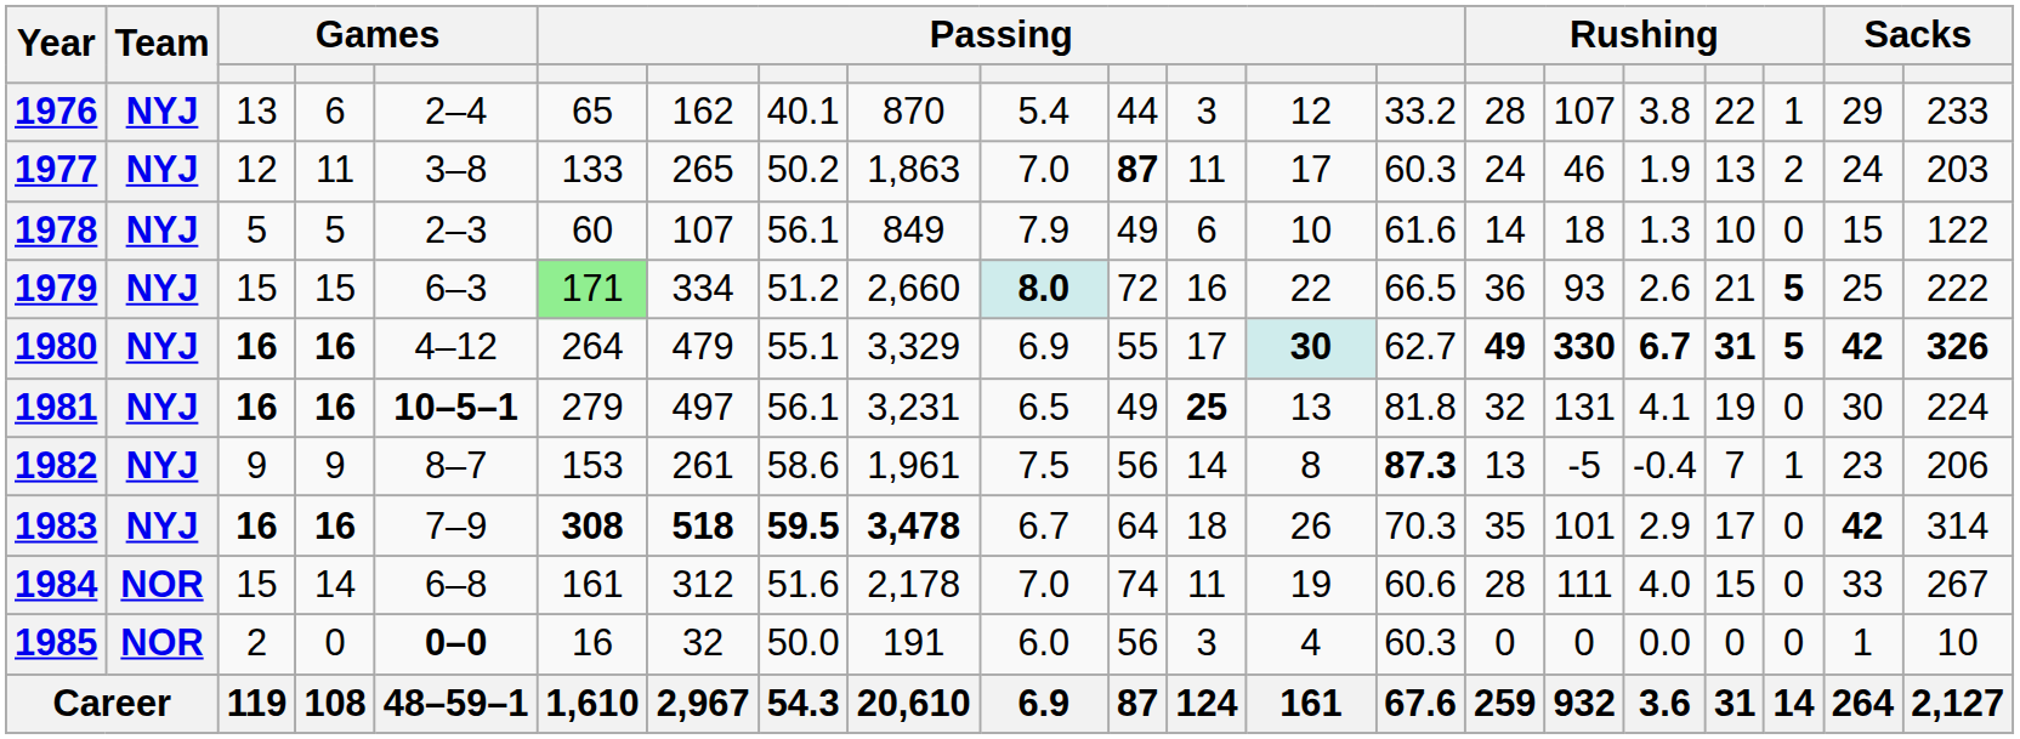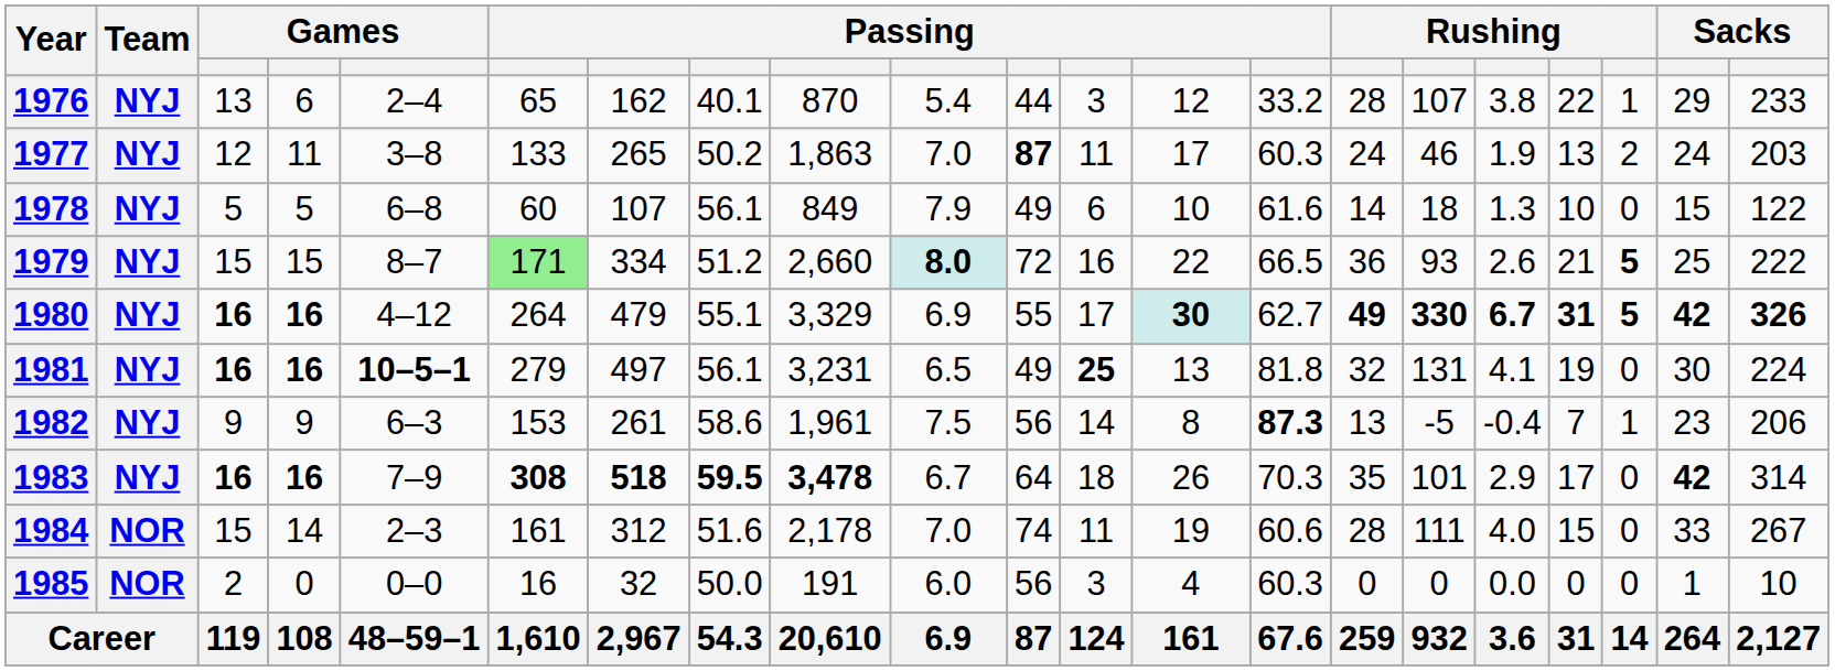 <table class="wikitable" style="text-align:center;">
 <tr>
 <th rowspan="2">Year</th>
 <th rowspan="2">Team</th>
 <th colspan="3">Games</th>
 <th colspan="9">Passing</th>
 <th colspan="5">Rushing</th>
 <th colspan="2">Sacks</th>
 </tr>
 <tr>
 <th></th>
 <th></th>
 <th></th>
 <th></th>
 <th></th>
 <th></th>
 <th></th>
 <th></th>
 <th></th>
 <th></th>
 <th></th>
 <th></th>
 <th></th>
 <th></th>
 <th></th>
 <th></th>
 <th></th>
 <th></th>
 <th></th>
 </tr>
 <tr>
 <th><a href='#'>1976</a></th>
 <th><a href='#'>NYJ</a></th>
 <td>13</td>
 <td>6</td>
 <td>2–4</td>
 <td>65</td>
 <td>162</td>
 <td>40.1</td>
 <td>870</td>
 <td>5.4</td>
 <td>44</td>
 <td>3</td>
 <td>12</td>
 <td>33.2</td>
 <td>28</td>
 <td>107</td>
 <td>3.8</td>
 <td>22</td>
 <td>1</td>
 <td>29</td>
 <td>233</td>
 </tr>
 <tr>
 <th><a href='#'>1977</a></th>
 <th><a href='#'>NYJ</a></th>
 <td>12</td>
 <td>11</td>
 <td>3–8</td>
 <td>133</td>
 <td>265</td>
 <td>50.2</td>
 <td>1,863</td>
 <td>7.0</td>
 <td><strong>87</strong></td>
 <td>11</td>
 <td>17</td>
 <td>60.3</td>
 <td>24</td>
 <td>46</td>
 <td>1.9</td>
 <td>13</td>
 <td>2</td>
 <td>24</td>
 <td>203</td>
 </tr>
 <tr>
 <th><a href='#'>1978</a></th>
 <th><a href='#'>NYJ</a></th>
 <td>5</td>
 <td>5</td>
-<td>2–3</td>
+<td>6–8</td>
 <td>60</td>
 <td>107</td>
 <td>56.1</td>
 <td>849</td>
 <td>7.9</td>
 <td>49</td>
 <td>6</td>
 <td>10</td>
 <td>61.6</td>
 <td>14</td>
 <td>18</td>
 <td>1.3</td>
 <td>10</td>
 <td>0</td>
 <td>15</td>
 <td>122</td>
 </tr>
 <tr>
 <th><a href='#'>1979</a></th>
 <th><a href='#'>NYJ</a></th>
 <td>15</td>
 <td>15</td>
-<td>6–3</td>
+<td>8–7</td>
 <td style="background: lightgreen;">171</td>
 <td>334</td>
 <td>51.2</td>
 <td>2,660</td>
 <td style="background:#cfecec; width:3em;"><strong>8.0</strong></td>
 <td>72</td>
 <td>16</td>
 <td>22</td>
 <td>66.5</td>
 <td>36</td>
 <td>93</td>
 <td>2.6</td>
 <td>21</td>
 <td><strong>5</strong></td>
 <td>25</td>
 <td>222</td>
 </tr>
 <tr>
 <th><a href='#'>1980</a></th>
 <th><a href='#'>NYJ</a></th>
 <td><strong>16</strong></td>
 <td><strong>16</strong></td>
 <td>4–12</td>
 <td>264</td>
 <td>479</td>
 <td>55.1</td>
 <td>3,329</td>
 <td>6.9</td>
 <td>55</td>
 <td>17</td>
 <td style="background:#cfecec; width:3em;"><strong>30</strong></td>
 <td>62.7</td>
 <td><strong>49</strong></td>
 <td><strong>330</strong></td>
 <td><strong>6.7</strong></td>
 <td><strong>31</strong></td>
 <td><strong>5</strong></td>
 <td><strong>42</strong></td>
 <td><strong>326</strong></td>
 </tr>
 <tr>
 <th><a href='#'>1981</a></th>
 <th><a href='#'>NYJ</a></th>
 <td><strong>16</strong></td>
 <td><strong>16</strong></td>
 <td><strong>10–5–1</strong></td>
 <td>279</td>
 <td>497</td>
 <td>56.1</td>
 <td>3,231</td>
 <td>6.5</td>
 <td>49</td>
 <td><strong>25</strong></td>
 <td>13</td>
 <td>81.8</td>
 <td>32</td>
 <td>131</td>
 <td>4.1</td>
 <td>19</td>
 <td>0</td>
 <td>30</td>
 <td>224</td>
 </tr>
 <tr>
 <th><a href='#'>1982</a></th>
 <th><a href='#'>NYJ</a></th>
 <td>9</td>
 <td>9</td>
-<td>8–7</td>
+<td>6–3</td>
 <td>153</td>
 <td>261</td>
 <td>58.6</td>
 <td>1,961</td>
 <td>7.5</td>
 <td>56</td>
 <td>14</td>
 <td>8</td>
 <td><strong>87.3</strong></td>
 <td>13</td>
 <td>-5</td>
 <td>-0.4</td>
 <td>7</td>
 <td>1</td>
 <td>23</td>
 <td>206</td>
 </tr>
 <tr>
 <th><a href='#'>1983</a></th>
 <th><a href='#'>NYJ</a></th>
 <td><strong>16</strong></td>
 <td><strong>16</strong></td>
 <td>7–9</td>
 <td><strong>308</strong></td>
 <td><strong>518</strong></td>
 <td><strong>59.5</strong></td>
 <td><strong>3,478</strong></td>
 <td>6.7</td>
 <td>64</td>
 <td>18</td>
 <td>26</td>
 <td>70.3</td>
 <td>35</td>
 <td>101</td>
 <td>2.9</td>
 <td>17</td>
 <td>0</td>
 <td><strong>42</strong></td>
 <td>314</td>
 </tr>
 <tr>
 <th><a href='#'>1984</a></th>
 <th><a href='#'>NOR</a></th>
 <td>15</td>
 <td>14</td>
-<td>6–8</td>
+<td>2–3</td>
 <td>161</td>
 <td>312</td>
 <td>51.6</td>
 <td>2,178</td>
 <td>7.0</td>
 <td>74</td>
 <td>11</td>
 <td>19</td>
 <td>60.6</td>
 <td>28</td>
 <td>111</td>
 <td>4.0</td>
 <td>15</td>
 <td>0</td>
 <td>33</td>
 <td>267</td>
 </tr>
 <tr>
 <th><a href='#'>1985</a></th>
 <th><a href='#'>NOR</a></th>
 <td>2</td>
 <td>0</td>
-<td><strong>0–0</strong></td>
+<td>0–0</td>
 <td>16</td>
 <td>32</td>
 <td>50.0</td>
 <td>191</td>
 <td>6.0</td>
 <td>56</td>
 <td>3</td>
 <td>4</td>
 <td>60.3</td>
 <td>0</td>
 <td>0</td>
 <td>0.0</td>
 <td>0</td>
 <td>0</td>
 <td>1</td>
 <td>10</td>
 </tr>
 <tr>
 <th colspan="2">Career</th>
 <th>119</th>
 <th>108</th>
 <th>48–59–1</th>
 <th>1,610</th>
 <th>2,967</th>
 <th>54.3</th>
 <th>20,610</th>
 <th>6.9</th>
 <th>87</th>
 <th>124</th>
 <th>161</th>
 <th>67.6</th>
 <th>259</th>
 <th>932</th>
 <th>3.6</th>
 <th>31</th>
 <th>14</th>
 <th>264</th>
 <th>2,127</th>
 </tr>
 </table>
